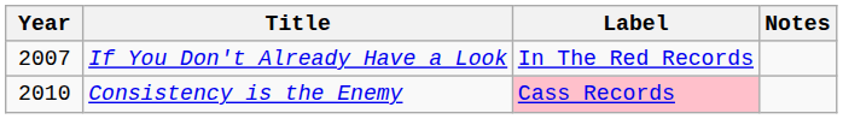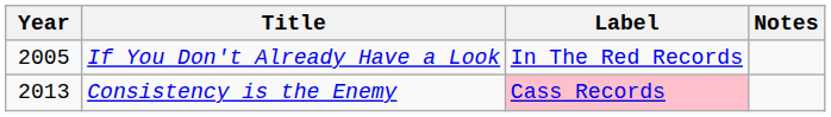 <table class="wikitable">
 <tr>
 <th align="center" valign="top" width="40">Year</th>
 <th align="left" valign="top">Title</th>
 <th align="left" valign="top">Label</th>
 <th align="center" valign="top" width="40">Notes</th>
 </tr>
 <tr>
-<td align="center" valign="top" width="40">2007</td>
+<td align="center" valign="top" width="40">2005</td>
 <td align="left" valign="top"><em><a href='#'>If You Don't Already Have a Look</a></em></td>
 <td align="left" valign="top"><a href='#'>In The Red Records</a></td>
 <td></td>
 </tr>
 <tr>
-<td align="center" valign="top" width="40">2010</td>
+<td align="center" valign="top" width="40">2013</td>
 <td align="left" valign="top"><em><a href='#'>Consistency is the Enemy</a></em></td>
 <td align="left" valign="top" style="background: pink;"><a href='#'>Cass Records</a></td>
 <td></td>
 </tr>
 </table>
